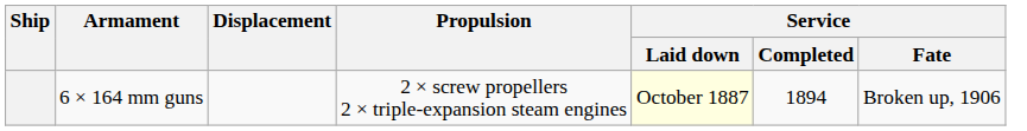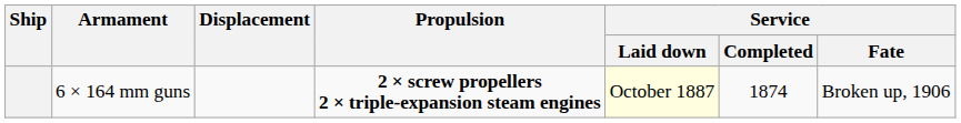 <table class="wikitable plainrowheaders" style="text-align: center;">
 <tr valign="top">
 <th scope="col" rowspan="2">Ship</th>
 <th scope="col" rowspan="2">Armament</th>
 <th scope="col" rowspan="2">Displacement</th>
 <th scope="col" rowspan="2">Propulsion</th>
 <th scope="col" colspan="3">Service</th>
 </tr>
 <tr valign="top">
 <th scope="col">Laid down</th>
 <th scope="col">Completed</th>
 <th scope="col">Fate</th>
 </tr>
 <tr valign="center">
 <th scope="row"></th>
 <td>6 × 164 mm guns</td>
 <td></td>
-<td>2 × screw propellers<br>2 × triple-expansion steam engines<br></td>
+<td><strong>2 × screw propellers<br>2 × triple-expansion steam engines<br></strong></td>
 <td style="background: lightyellow;">October 1887</td>
-<td>1894</td>
+<td>1874</td>
 <td>Broken up, 1906</td>
 </tr>
 </table>
